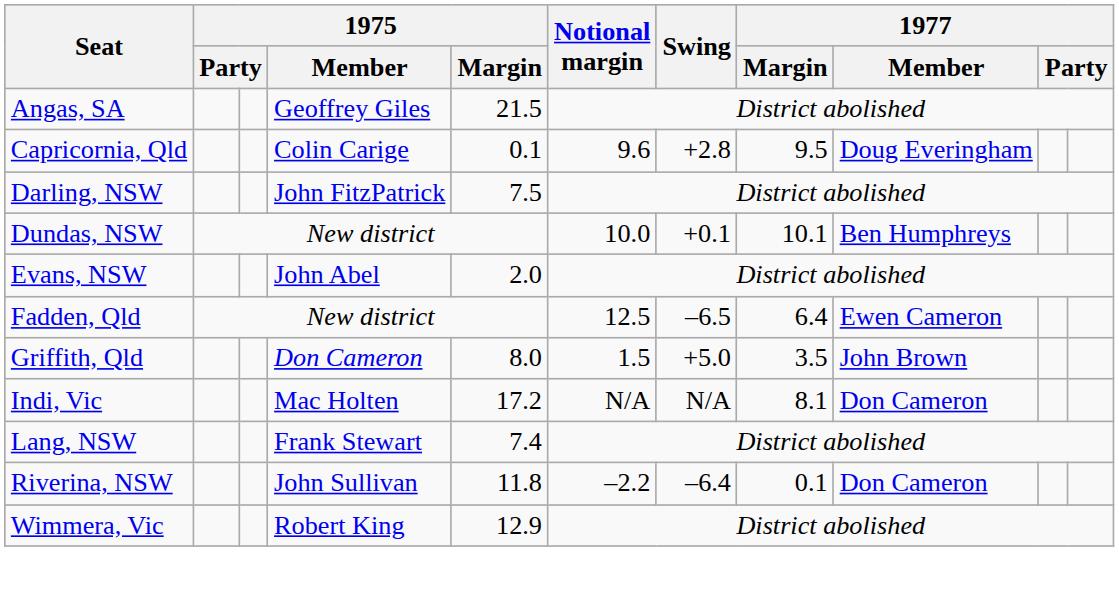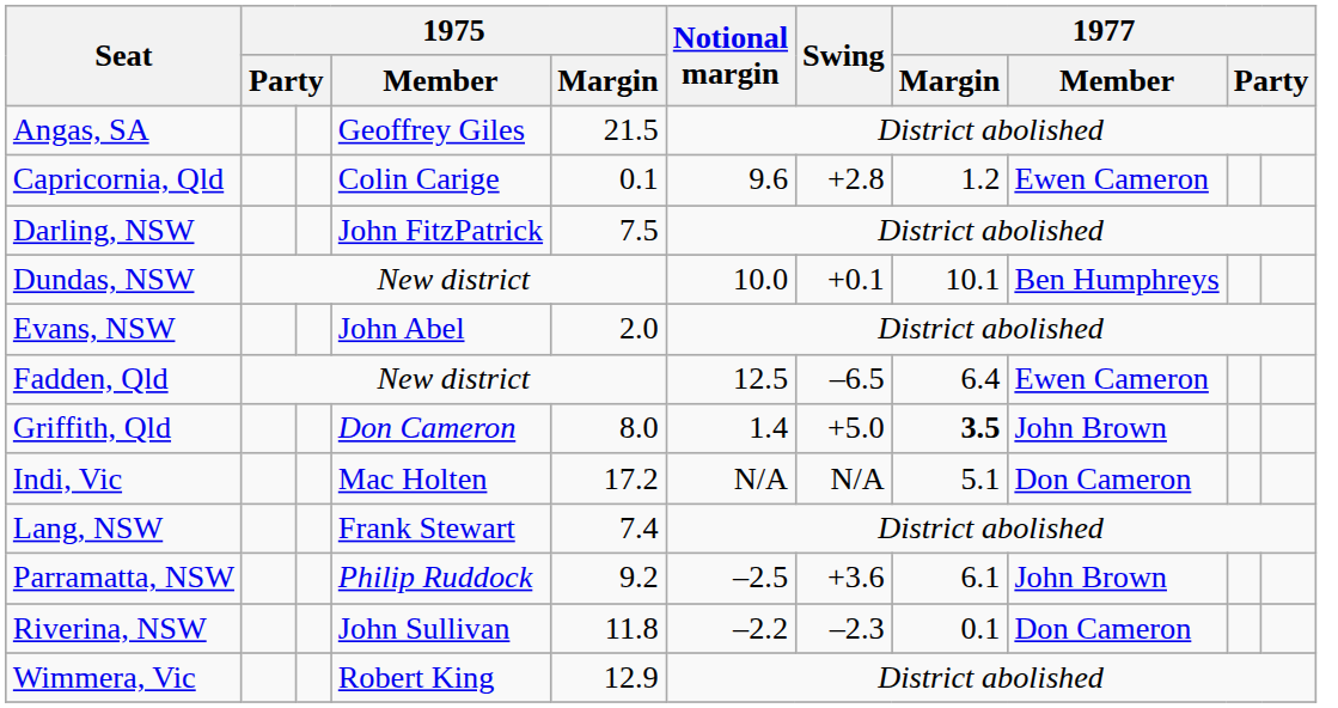 <table class="wikitable sortable">
 <tr>
 <th rowspan="2">Seat</th>
 <th colspan="4">1975</th>
 <th rowspan="2"><a href='#'>Notional</a><br>margin</th>
 <th rowspan="2">Swing</th>
 <th colspan="4">1977</th>
 </tr>
 <tr>
 <th colspan="2">Party</th>
 <th>Member</th>
 <th>Margin</th>
 <th>Margin</th>
 <th>Member</th>
 <th colspan="2">Party</th>
 </tr>
 <tr>
 <td><a href='#'>Angas, SA</a></td>
 <td> </td>
 <td></td>
 <td><a href='#'>Geoffrey Giles</a></td>
 <td align=right>21.5</td>
 <td colspan=6 align=center><em>District abolished</em></td>
 </tr>
 <tr>
 <td><a href='#'>Capricornia, Qld</a></td>
 <td> </td>
 <td></td>
 <td><a href='#'>Colin Carige</a></td>
 <td align=right>0.1</td>
 <td align=right>9.6</td>
 <td align=right>+2.8</td>
-<td align=right>9.5</td>
-<td><a href='#'>Doug Everingham</a></td>
+<td align=right>1.2</td>
+<td><a href='#'>Ewen Cameron</a></td>
 <td></td>
 <td> </td>
 </tr>
 <tr>
 <td><a href='#'>Darling, NSW</a></td>
 <td> </td>
 <td></td>
 <td><a href='#'>John FitzPatrick</a></td>
 <td align=right>7.5</td>
 <td colspan=6 align=center><em>District abolished</em></td>
 </tr>
 <tr>
 <td><a href='#'>Dundas, NSW</a></td>
 <td colspan=4 align=center><em>New district</em></td>
 <td align=right>10.0</td>
 <td align=right>+0.1</td>
 <td align=right>10.1</td>
 <td><a href='#'>Ben Humphreys</a></td>
 <td></td>
 <td> </td>
 </tr>
 <tr>
 <td><a href='#'>Evans, NSW</a></td>
 <td> </td>
 <td></td>
 <td><a href='#'>John Abel</a></td>
 <td align=right>2.0</td>
 <td colspan=6 align=center><em>District abolished</em></td>
 </tr>
 <tr>
 <td><a href='#'>Fadden, Qld</a></td>
 <td colspan=4 align=center><em>New district</em></td>
 <td align=right>12.5</td>
 <td align=right>–6.5</td>
 <td align=right>6.4</td>
 <td><a href='#'>Ewen Cameron</a></td>
 <td></td>
 <td> </td>
 </tr>
 <tr>
 <td><a href='#'>Griffith, Qld</a></td>
 <td> </td>
 <td></td>
 <td><em><a href='#'>Don Cameron</a></em></td>
 <td align=right>8.0</td>
-<td align=right>1.5</td>
+<td align=right>1.4</td>
 <td align=right>+5.0</td>
-<td align=right>3.5</td>
+<td align=right><strong>3.5</strong></td>
 <td><a href='#'>John Brown</a></td>
 <td></td>
 <td> </td>
 </tr>
 <tr>
 <td><a href='#'>Indi, Vic</a></td>
 <td> </td>
 <td></td>
 <td><a href='#'>Mac Holten</a></td>
 <td align=right>17.2</td>
 <td align=right>N/A</td>
 <td align=right>N/A</td>
-<td align=right>8.1</td>
+<td align=right>5.1</td>
 <td><a href='#'>Don Cameron</a></td>
 <td></td>
 <td> </td>
 </tr>
 <tr>
 <td><a href='#'>Lang, NSW</a></td>
 <td> </td>
 <td></td>
 <td><a href='#'>Frank Stewart</a></td>
 <td align=right>7.4</td>
 <td colspan=6 align=center><em>District abolished</em></td>
 </tr>
 <tr>
+<td><a href='#'>Parramatta, NSW</a></td>
+<td> </td>
+<td></td>
+<td><em><a href='#'>Philip Ruddock</a></em></td>
+<td align=right>9.2</td>
+<td align=right>–2.5</td>
+<td align=right>+3.6</td>
+<td align=right>6.1</td>
+<td><a href='#'>John Brown</a></td>
+<td></td>
+<td> </td>
+</tr>
+<tr>
 <td><a href='#'>Riverina, NSW</a></td>
 <td> </td>
 <td></td>
 <td><a href='#'>John Sullivan</a></td>
 <td align=right>11.8</td>
 <td align=right>–2.2</td>
-<td align=right>–6.4</td>
+<td align=right>–2.3</td>
 <td align=right>0.1</td>
 <td><a href='#'>Don Cameron</a></td>
 <td></td>
 <td> </td>
 </tr>
 <tr>
 <td><a href='#'>Wimmera, Vic</a></td>
 <td> </td>
 <td></td>
 <td><a href='#'>Robert King</a></td>
 <td align=right>12.9</td>
 <td colspan=6 align=center><em>District abolished</em></td>
 </tr>
 </table>
